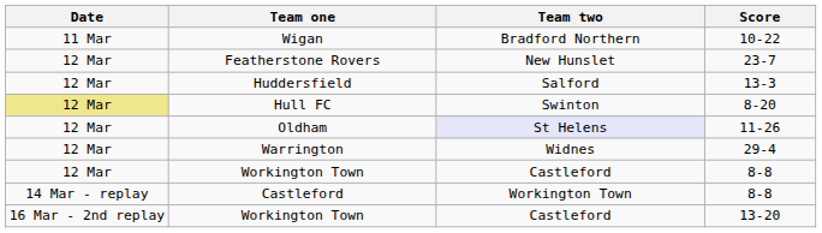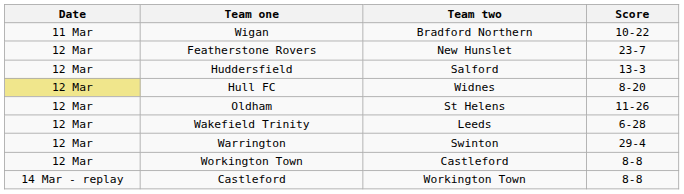 <table class="wikitable" style="text-align: center">
 <tr>
 <th width=150>Date</th>
 <th width=250>Team one</th>
 <th width=250>Team two</th>
 <th width=100>Score</th>
 </tr>
 <tr>
 <td>11 Mar</td>
 <td>Wigan</td>
 <td>Bradford Northern</td>
 <td>10-22</td>
 </tr>
 <tr>
 <td>12 Mar</td>
 <td>Featherstone Rovers</td>
 <td>New Hunslet</td>
 <td>23-7</td>
 </tr>
 <tr>
 <td>12 Mar</td>
 <td>Huddersfield</td>
 <td>Salford</td>
 <td>13-3</td>
 </tr>
 <tr>
 <td style="background: khaki;">12 Mar</td>
 <td>Hull FC</td>
-<td>Swinton</td>
+<td>Widnes</td>
 <td>8-20</td>
 </tr>
 <tr>
 <td>12 Mar</td>
 <td>Oldham</td>
-<td style="background: lavender;">St Helens</td>
+<td>St Helens</td>
 <td>11-26</td>
 </tr>
 <tr>
 <td>12 Mar</td>
+<td>Wakefield Trinity</td>
+<td>Leeds</td>
+<td>6-28</td>
+</tr>
+<tr>
+<td>12 Mar</td>
 <td>Warrington</td>
-<td>Widnes</td>
+<td>Swinton</td>
 <td>29-4</td>
 </tr>
 <tr>
 <td>12 Mar</td>
 <td>Workington Town</td>
 <td>Castleford</td>
 <td>8-8</td>
 </tr>
 <tr>
 <td>14 Mar - replay</td>
 <td>Castleford</td>
 <td>Workington Town</td>
 <td>8-8</td>
 </tr>
-<tr>
-<td>16 Mar - 2nd replay</td>
-<td>Workington Town</td>
-<td>Castleford</td>
-<td>13-20</td>
-</tr>
 </table>
